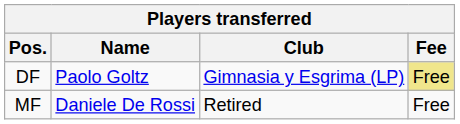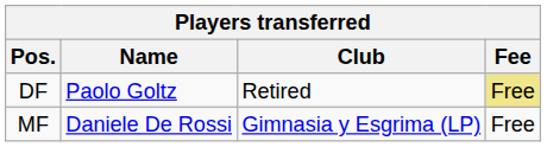 <table class="wikitable" style="font-size:95%;">
 <tr>
 <th colspan="5">Players transferred</th>
 </tr>
 <tr>
 <th>Pos.</th>
 <th>Name</th>
 <th>Club</th>
 <th>Fee</th>
 </tr>
 <tr>
 <td align="center">DF</td>
 <td> <a href='#'>Paolo Goltz</a></td>
-<td> <a href='#'>Gimnasia y Esgrima (LP)</a></td>
+<td>Retired</td>
 <td style="background: khaki;">Free</td>
 </tr>
 <tr>
 <td align="center">MF</td>
 <td> <a href='#'>Daniele De Rossi</a></td>
-<td>Retired</td>
+<td> <a href='#'>Gimnasia y Esgrima (LP)</a></td>
 <td>Free</td>
 </tr>
 </table>
